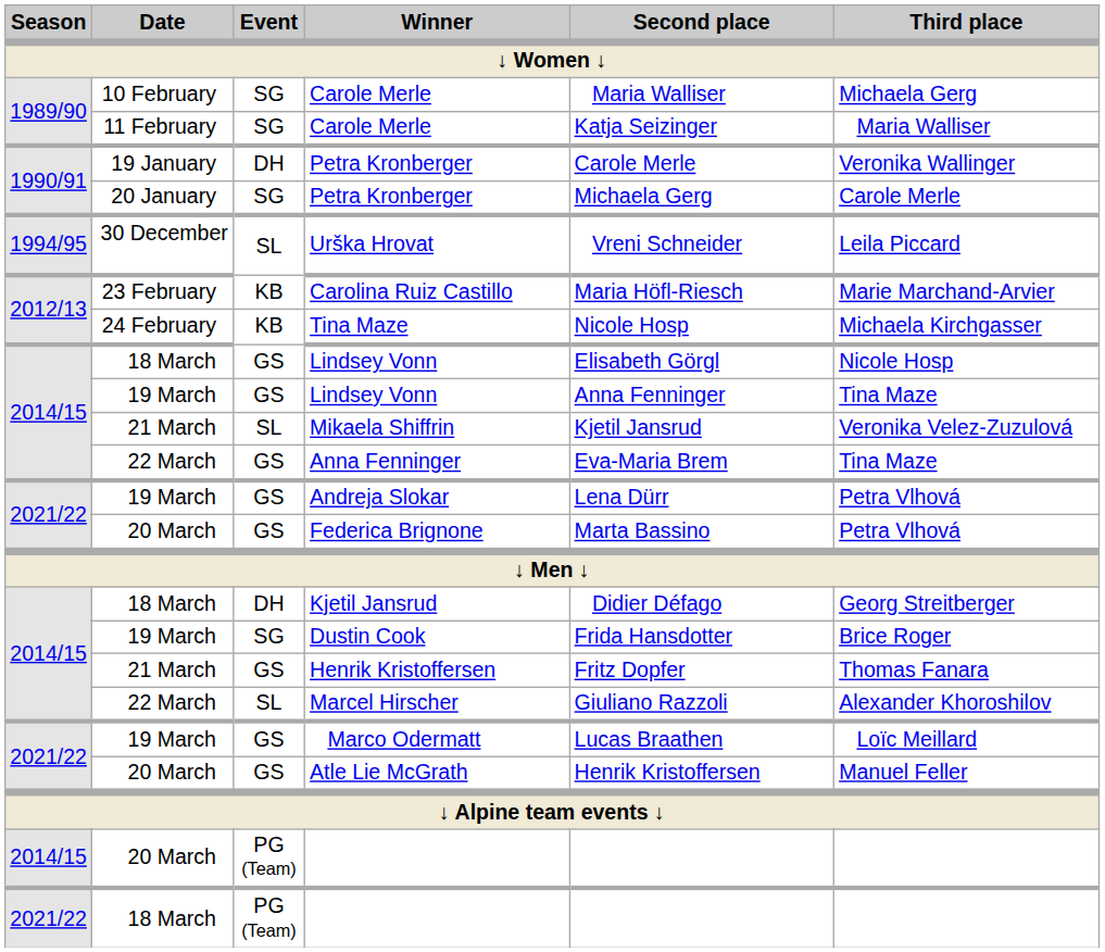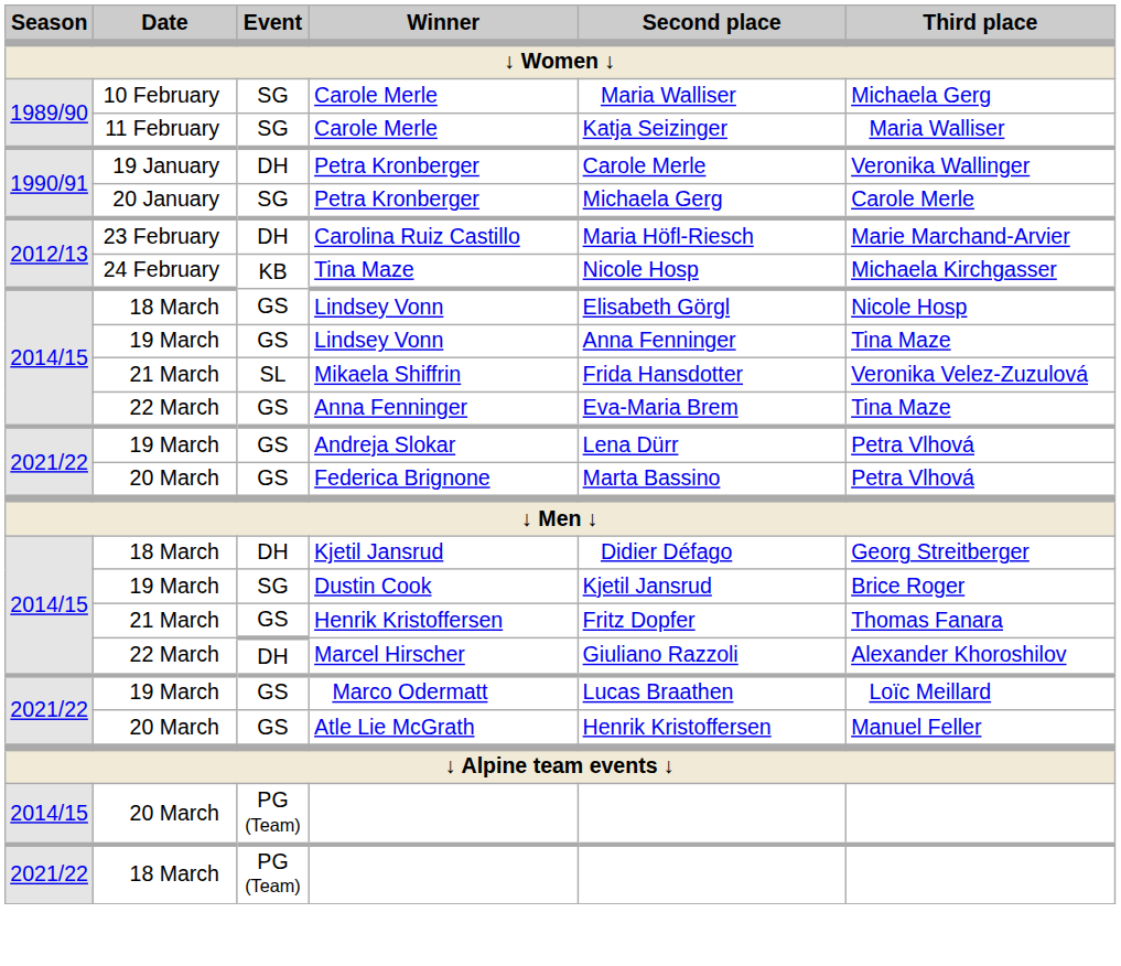 <table class="wikitable plainrowheaders" style="background:#fff; font-size:86%; line-height:15px; border:grey solid 1px; border-collapse:collapse;">
 <tr style="background:#ccc; text-align:center;">
 <th style="background:#ccc;" width="48">Season</th>
 <th style="background:#ccc;" width="85">Date</th>
 <th style="background:#ccc;" width="40">Event</th>
 <th style="background:#ccc;" width="165">Winner</th>
 <th style="background:#ccc;" width="165">Second place</th>
 <th style="background:#ccc;" width="165">Third place</th>
 </tr>
 <tr>
 <td align=center colspan=6 bgcolor=#F0EAD6 style="border-top-width:5px"><strong>↓ Women ↓</strong></td>
 </tr>
 <tr>
 <td align=center bgcolor=#E5E5E5 rowspan=2><a href='#'>1989/90</a></td>
 <td align=right>10 February  </td>
 <td align=center>SG</td>
 <td> <a href='#'>Carole Merle</a></td>
 <td>   <a href='#'>Maria Walliser</a></td>
 <td> <a href='#'>Michaela Gerg</a></td>
 </tr>
 <tr>
 <td align=right>11 February  </td>
 <td align=center>SG</td>
 <td> <a href='#'>Carole Merle</a></td>
 <td> <a href='#'>Katja Seizinger</a></td>
 <td>   <a href='#'>Maria Walliser</a></td>
 </tr>
 <tr>
 <td align=center bgcolor=#E5E5E5 rowspan=2 style="border-top-width:3px"><a href='#'>1990/91</a></td>
 <td align=right style="border-top-width:3px">19 January  </td>
 <td align=center style="border-top-width:3px">DH</td>
 <td style="border-top-width:3px"> <a href='#'>Petra Kronberger</a></td>
 <td style="border-top-width:3px"> <a href='#'>Carole Merle</a></td>
 <td style="border-top-width:3px"> <a href='#'>Veronika Wallinger</a></td>
 </tr>
 <tr>
 <td align=right>20 January  </td>
 <td align=center>SG</td>
 <td> <a href='#'>Petra Kronberger</a></td>
 <td> <a href='#'>Michaela Gerg</a></td>
 <td> <a href='#'>Carole Merle</a></td>
 </tr>
 <tr>
-<td align=center bgcolor=#E5E5E5 style="border-top-width:3px"><a href='#'>1994/95</a></td>
-<td align=right style="border-top-width:3px">30 December  </td>
-<td align=center style="border-top-width:3px">SL</td>
-<td style="border-top-width:3px"> <a href='#'>Urška Hrovat</a></td>
-<td style="border-top-width:3px">   <a href='#'>Vreni Schneider</a></td>
-<td style="border-top-width:3px"> <a href='#'>Leila Piccard</a></td>
-</tr>
-<tr>
 <td align=center bgcolor=#E5E5E5 rowspan=2 style="border-top-width:3px"><a href='#'>2012/13</a></td>
 <td align=right style="border-top-width:3px">23 February  </td>
-<td align=center>KB</td>
+<td align=center style="border-top-width:3px">DH</td>
 <td style="border-top-width:3px"> <a href='#'>Carolina Ruiz Castillo</a></td>
 <td style="border-top-width:3px"> <a href='#'>Maria Höfl-Riesch</a></td>
 <td style="border-top-width:3px"> <a href='#'>Marie Marchand-Arvier</a></td>
 </tr>
 <tr>
 <td align=right>24 February  </td>
 <td align=center>KB</td>
 <td> <a href='#'>Tina Maze</a></td>
 <td> <a href='#'>Nicole Hosp</a></td>
 <td> <a href='#'>Michaela Kirchgasser</a></td>
 </tr>
 <tr>
 <td align=center bgcolor=#E5E5E5 rowspan=4 style="border-top-width:3px"><a href='#'>2014/15</a></td>
 <td align=right style="border-top-width:3px">18 March  </td>
 <td align=center>GS</td>
 <td style="border-top-width:3px"> <a href='#'>Lindsey Vonn</a></td>
 <td style="border-top-width:3px"> <a href='#'>Elisabeth Görgl</a></td>
 <td style="border-top-width:3px"> <a href='#'>Nicole Hosp</a></td>
 </tr>
 <tr>
 <td align=right>19 March  </td>
 <td align=center>GS</td>
 <td> <a href='#'>Lindsey Vonn</a></td>
 <td> <a href='#'>Anna Fenninger</a></td>
 <td> <a href='#'>Tina Maze</a></td>
 </tr>
 <tr>
 <td align=right>21 March  </td>
 <td align=center>SL</td>
 <td> <a href='#'>Mikaela Shiffrin</a></td>
-<td> <a href='#'>Kjetil Jansrud</a></td>
+<td> <a href='#'>Frida Hansdotter</a></td>
 <td> <a href='#'>Veronika Velez-Zuzulová</a></td>
 </tr>
 <tr>
 <td align=right>22 March  </td>
 <td align=center>GS</td>
 <td> <a href='#'>Anna Fenninger</a></td>
 <td> <a href='#'>Eva-Maria Brem</a></td>
 <td><a href='#'>Tina Maze</a></td>
 </tr>
 <tr>
 <td align=center bgcolor=#E5E5E5 rowspan=2 style="border-top-width:3px"><a href='#'>2021/22</a></td>
 <td align=right style="border-top-width:3px">19 March  </td>
 <td align=center style="border-top-width:3px">GS</td>
 <td style="border-top-width:3px"> <a href='#'>Andreja Slokar</a></td>
 <td style="border-top-width:3px"> <a href='#'>Lena Dürr</a></td>
 <td style="border-top-width:3px"> <a href='#'>Petra Vlhová</a></td>
 </tr>
 <tr>
 <td align=right>20 March  </td>
 <td align=center>GS</td>
 <td> <a href='#'>Federica Brignone</a></td>
 <td> <a href='#'>Marta Bassino</a></td>
 <td> <a href='#'>Petra Vlhová</a></td>
 </tr>
 <tr>
 <td align=center colspan=6 bgcolor=#F0EAD6 style="border-top-width:5px"><strong>↓ Men ↓</strong></td>
 </tr>
 <tr>
 <td align=center bgcolor=#E5E5E5 rowspan=4><a href='#'>2014/15</a></td>
 <td align=right>18 March  </td>
 <td align=center>DH</td>
 <td> <a href='#'>Kjetil Jansrud</a></td>
 <td>   <a href='#'>Didier Défago</a></td>
 <td> <a href='#'>Georg Streitberger</a></td>
 </tr>
 <tr>
 <td align=right>19 March  </td>
 <td align=center>SG</td>
 <td> <a href='#'>Dustin Cook</a></td>
-<td> <a href='#'>Frida Hansdotter</a></td>
+<td> <a href='#'>Kjetil Jansrud</a></td>
 <td> <a href='#'>Brice Roger</a></td>
 </tr>
 <tr>
 <td align=right>21 March  </td>
 <td align=center>GS</td>
 <td> <a href='#'>Henrik Kristoffersen</a></td>
 <td> <a href='#'>Fritz Dopfer</a></td>
 <td> <a href='#'>Thomas Fanara</a></td>
 </tr>
 <tr>
 <td align=right>22 March  </td>
-<td align=center>SL</td>
+<td align=center style="border-top-width:3px">DH</td>
 <td> <a href='#'>Marcel Hirscher</a></td>
 <td> <a href='#'>Giuliano Razzoli</a></td>
 <td> <a href='#'>Alexander Khoroshilov</a></td>
 </tr>
 <tr>
 <td align=center bgcolor=#E5E5E5 rowspan=2 style="border-top-width:3px"><a href='#'>2021/22</a></td>
 <td align=right style="border-top-width:3px">19 March  </td>
 <td align=center style="border-top-width:3px">GS</td>
 <td style="border-top-width:3px">   <a href='#'>Marco Odermatt</a></td>
 <td style="border-top-width:3px"> <a href='#'>Lucas Braathen</a></td>
 <td style="border-top-width:3px">   <a href='#'>Loïc Meillard</a></td>
 </tr>
 <tr>
 <td align=right>20 March  </td>
 <td align=center>GS</td>
 <td> <a href='#'>Atle Lie McGrath</a></td>
 <td> <a href='#'>Henrik Kristoffersen</a></td>
 <td> <a href='#'>Manuel Feller</a></td>
 </tr>
 <tr>
 <td align=center colspan=6 bgcolor=#F0EAD6 style="border-top-width:5px"><strong>↓ Alpine team events ↓</strong></td>
 </tr>
 <tr>
 <td align=center bgcolor=#E5E5E5><a href='#'>2014/15</a></td>
 <td align=right>20 March  </td>
 <td align=center>PG<br><small>(Team)</small></td>
 <td></td>
 <td></td>
 <td></td>
 </tr>
 <tr>
 <td align=center bgcolor=#E5E5E5 style="border-top-width:3px"><a href='#'>2021/22</a></td>
 <td align=right style="border-top-width:3px">18 March  </td>
 <td align=center style="border-top-width:3px">PG<br><small>(Team)</small></td>
 <td style="border-top-width:3px"></td>
 <td style="border-top-width:3px"></td>
 <td style="border-top-width:3px"></td>
 </tr>
 </table>
